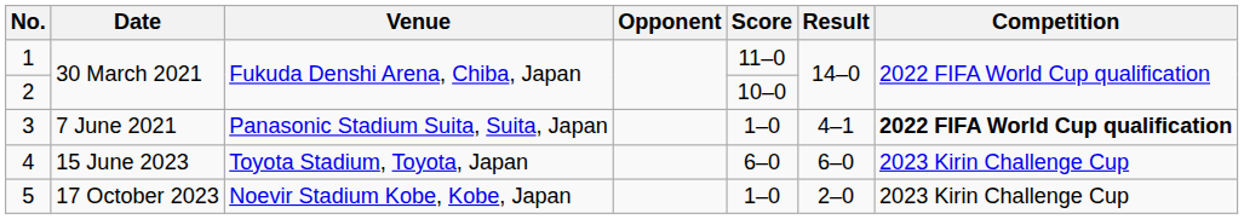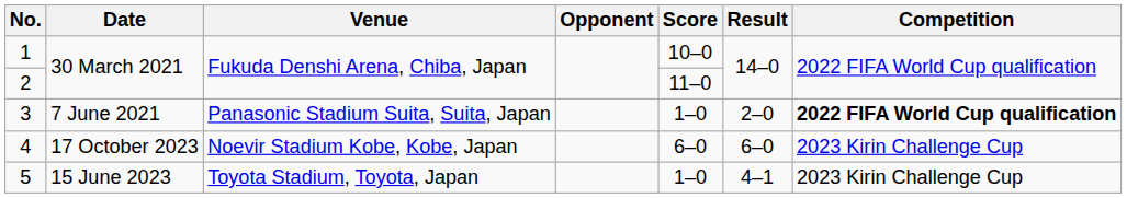 <table class="wikitable sortable">
 <tr>
 <th scope="col">No.</th>
 <th scope="col">Date</th>
 <th scope="col">Venue</th>
 <th scope="col">Opponent</th>
 <th scope="col">Score</th>
 <th scope="col">Result</th>
 <th scope="col">Competition</th>
 </tr>
 <tr>
 <td align="center">1</td>
 <td rowspan="2">30 March 2021</td>
 <td rowspan="2"><a href='#'>Fukuda Denshi Arena</a>, <a href='#'>Chiba</a>, Japan</td>
 <td rowspan="2"></td>
-<td align="center">11–0</td>
+<td align="center">10–0</td>
 <td rowspan="2" align="center">14–0</td>
 <td rowspan="2"><a href='#'>2022 FIFA World Cup qualification</a></td>
 </tr>
 <tr>
 <td align="center">2</td>
-<td align="center">10–0</td>
+<td align="center">11–0</td>
 </tr>
 <tr>
 <td align="center">3</td>
 <td>7 June 2021</td>
 <td><a href='#'>Panasonic Stadium Suita</a>, <a href='#'>Suita</a>, Japan</td>
 <td></td>
 <td align="center">1–0</td>
-<td align="center">4–1</td>
+<td align="center">2–0</td>
 <td><strong>2022 FIFA World Cup qualification</strong></td>
 </tr>
 <tr>
 <td align="center">4</td>
-<td>15 June 2023</td>
-<td><a href='#'>Toyota Stadium</a>, <a href='#'>Toyota</a>, Japan</td>
+<td>17 October 2023</td>
+<td><a href='#'>Noevir Stadium Kobe</a>, <a href='#'>Kobe</a>, Japan</td>
 <td></td>
 <td align="center">6–0</td>
 <td align="center">6–0</td>
 <td><a href='#'>2023 Kirin Challenge Cup</a></td>
 </tr>
 <tr>
 <td align="center">5</td>
-<td>17 October 2023</td>
-<td><a href='#'>Noevir Stadium Kobe</a>, <a href='#'>Kobe</a>, Japan</td>
+<td>15 June 2023</td>
+<td><a href='#'>Toyota Stadium</a>, <a href='#'>Toyota</a>, Japan</td>
 <td></td>
 <td align="center">1–0</td>
-<td align="center">2–0</td>
+<td align="center">4–1</td>
 <td>2023 Kirin Challenge Cup</td>
 </tr>
 </table>
